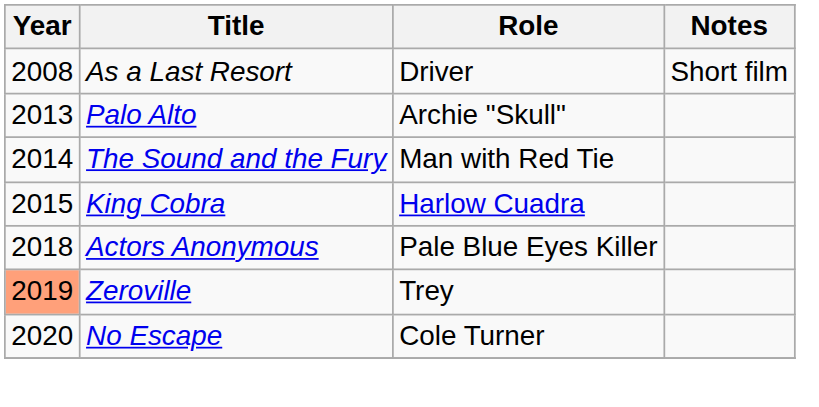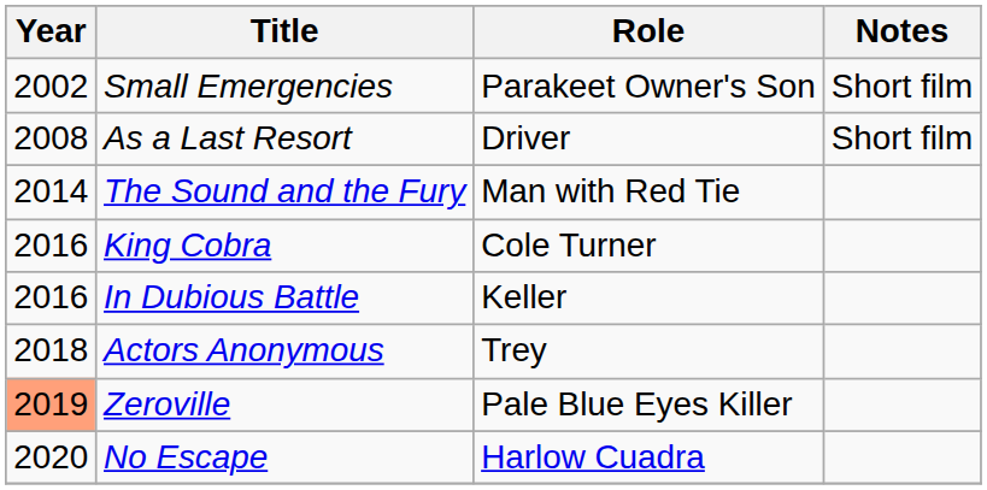 <table class="wikitable sortable">
 <tr>
 <th>Year</th>
 <th>Title</th>
 <th>Role</th>
 <th>Notes</th>
 </tr>
 <tr>
+<td>2002</td>
+<td><em>Small Emergencies</em></td>
+<td>Parakeet Owner's Son</td>
+<td>Short film</td>
+</tr>
+<tr>
 <td>2008</td>
 <td><em>As a Last Resort</em></td>
 <td>Driver</td>
 <td>Short film</td>
-</tr>
-<tr>
-<td>2013</td>
-<td><em><a href='#'>Palo Alto</a></em></td>
-<td>Archie "Skull"</td>
-<td></td>
 </tr>
 <tr>
 <td>2014</td>
 <td><em><a href='#'>The Sound and the Fury</a></em></td>
 <td>Man with Red Tie</td>
 <td></td>
 </tr>
 <tr>
-<td>2015</td>
+<td>2016</td>
 <td><em><a href='#'>King Cobra</a></em></td>
-<td><a href='#'>Harlow Cuadra</a></td>
+<td>Cole Turner</td>
+<td></td>
+</tr>
+<tr>
+<td>2016</td>
+<td><em><a href='#'>In Dubious Battle</a></em></td>
+<td>Keller</td>
 <td></td>
 </tr>
 <tr>
 <td>2018</td>
 <td><em><a href='#'>Actors Anonymous</a></em></td>
-<td>Pale Blue Eyes Killer</td>
+<td>Trey</td>
 <td></td>
 </tr>
 <tr>
 <td style="background: lightsalmon;">2019</td>
 <td><em><a href='#'>Zeroville</a></em></td>
-<td>Trey</td>
+<td>Pale Blue Eyes Killer</td>
 <td></td>
 </tr>
 <tr>
 <td>2020</td>
 <td><em><a href='#'>No Escape</a></em></td>
-<td>Cole Turner</td>
+<td><a href='#'>Harlow Cuadra</a></td>
 <td></td>
 </tr>
 <tr>
 </tr>
 </table>
